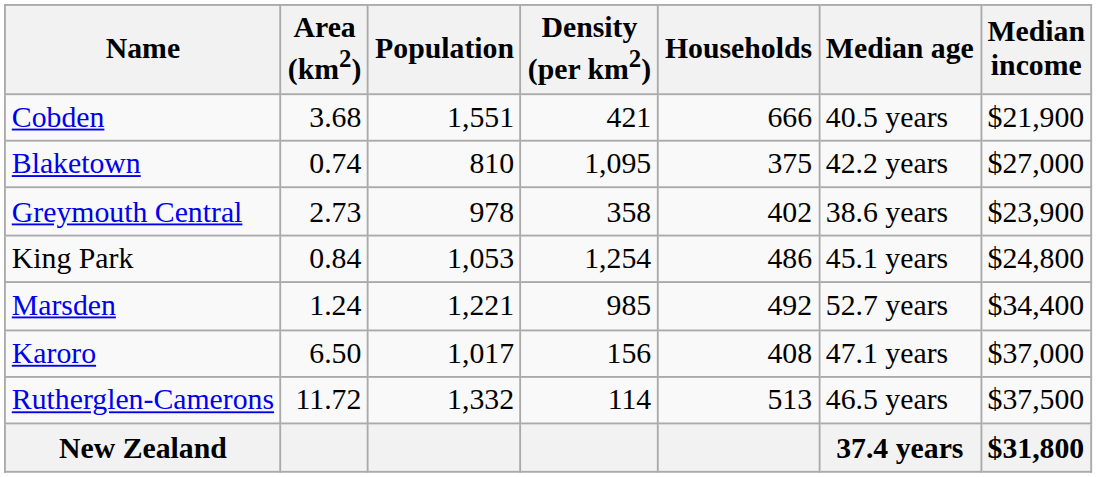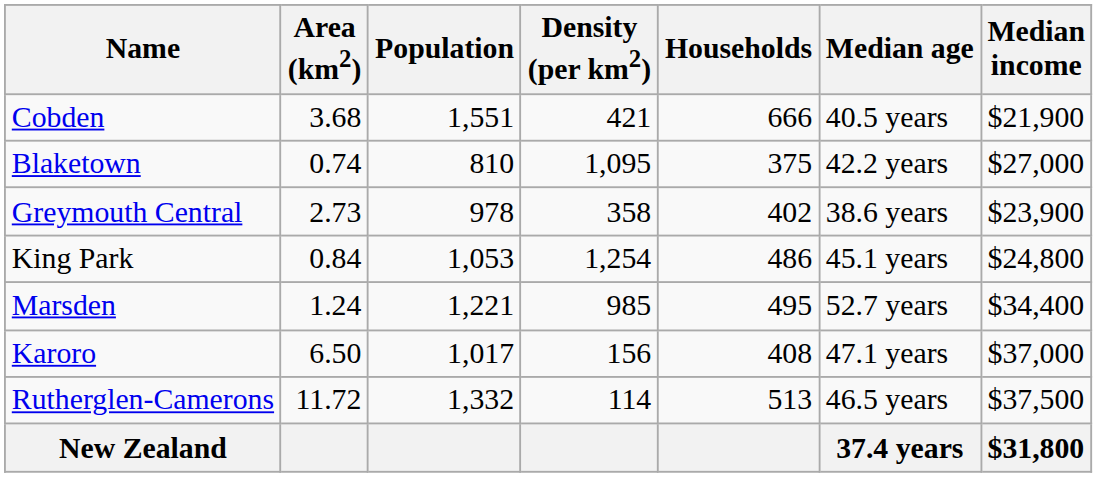 <table class="wikitable">
 <tr>
 <th>Name</th>
 <th>Area<br>(km<sup>2</sup>)</th>
 <th>Population</th>
 <th>Density<br>(per km<sup>2</sup>)</th>
 <th>Households</th>
 <th>Median age</th>
 <th>Median<br>income</th>
 </tr>
 <tr>
 <td><a href='#'>Cobden</a></td>
 <td style="text-align:right;">3.68</td>
 <td style="text-align:right;">1,551</td>
 <td style="text-align:right;">421</td>
 <td style="text-align:right;">666</td>
 <td>40.5 years</td>
 <td>$21,900</td>
 </tr>
 <tr>
 <td><a href='#'>Blaketown</a></td>
 <td style="text-align:right;">0.74</td>
 <td style="text-align:right;">810</td>
 <td style="text-align:right;">1,095</td>
 <td style="text-align:right;">375</td>
 <td>42.2 years</td>
 <td>$27,000</td>
 </tr>
 <tr>
 <td><a href='#'>Greymouth Central</a></td>
 <td style="text-align:right;">2.73</td>
 <td style="text-align:right;">978</td>
 <td style="text-align:right;">358</td>
 <td style="text-align:right;">402</td>
 <td>38.6 years</td>
 <td>$23,900</td>
 </tr>
 <tr>
 <td>King Park</td>
 <td style="text-align:right;">0.84</td>
 <td style="text-align:right;">1,053</td>
 <td style="text-align:right;">1,254</td>
 <td style="text-align:right;">486</td>
 <td>45.1 years</td>
 <td>$24,800</td>
 </tr>
 <tr>
 <td><a href='#'>Marsden</a></td>
 <td style="text-align:right;">1.24</td>
 <td style="text-align:right;">1,221</td>
 <td style="text-align:right;">985</td>
-<td style="text-align:right;">492</td>
+<td style="text-align:right;">495</td>
 <td>52.7 years</td>
 <td>$34,400</td>
 </tr>
 <tr>
 <td><a href='#'>Karoro</a></td>
 <td style="text-align:right;">6.50</td>
 <td style="text-align:right;">1,017</td>
 <td style="text-align:right;">156</td>
 <td style="text-align:right;">408</td>
 <td>47.1 years</td>
 <td>$37,000</td>
 </tr>
 <tr>
 <td><a href='#'>Rutherglen-Camerons</a></td>
 <td style="text-align:right;">11.72</td>
 <td style="text-align:right;">1,332</td>
 <td style="text-align:right;">114</td>
 <td style="text-align:right;">513</td>
 <td>46.5 years</td>
 <td>$37,500</td>
 </tr>
 <tr>
 <th>New Zealand</th>
 <th></th>
 <th></th>
 <th></th>
 <th></th>
 <th>37.4 years</th>
 <th style="text-align:left;">$31,800</th>
 </tr>
 </table>
